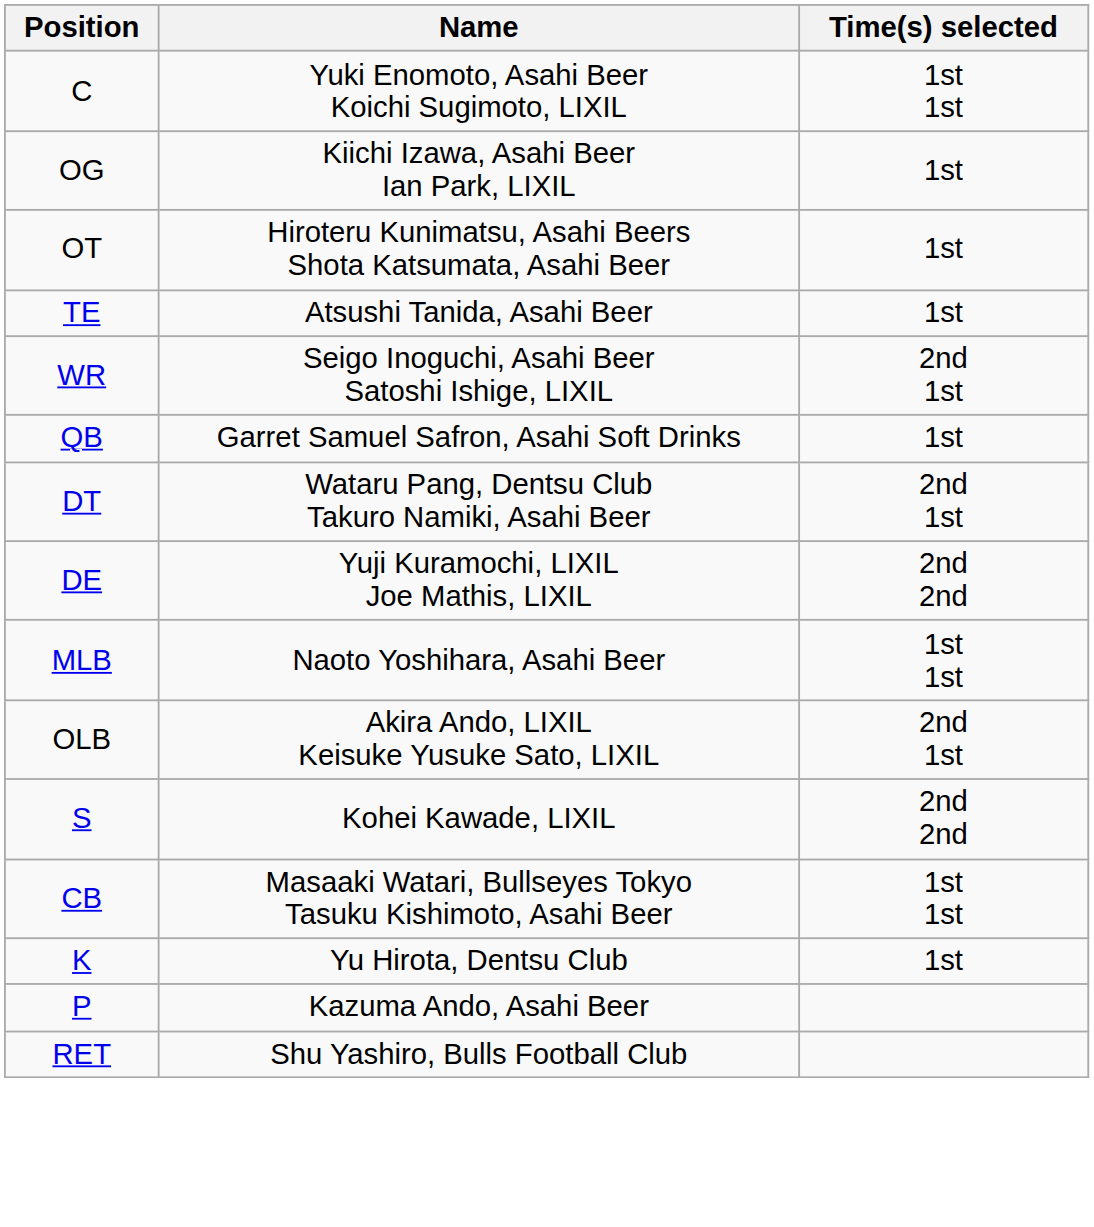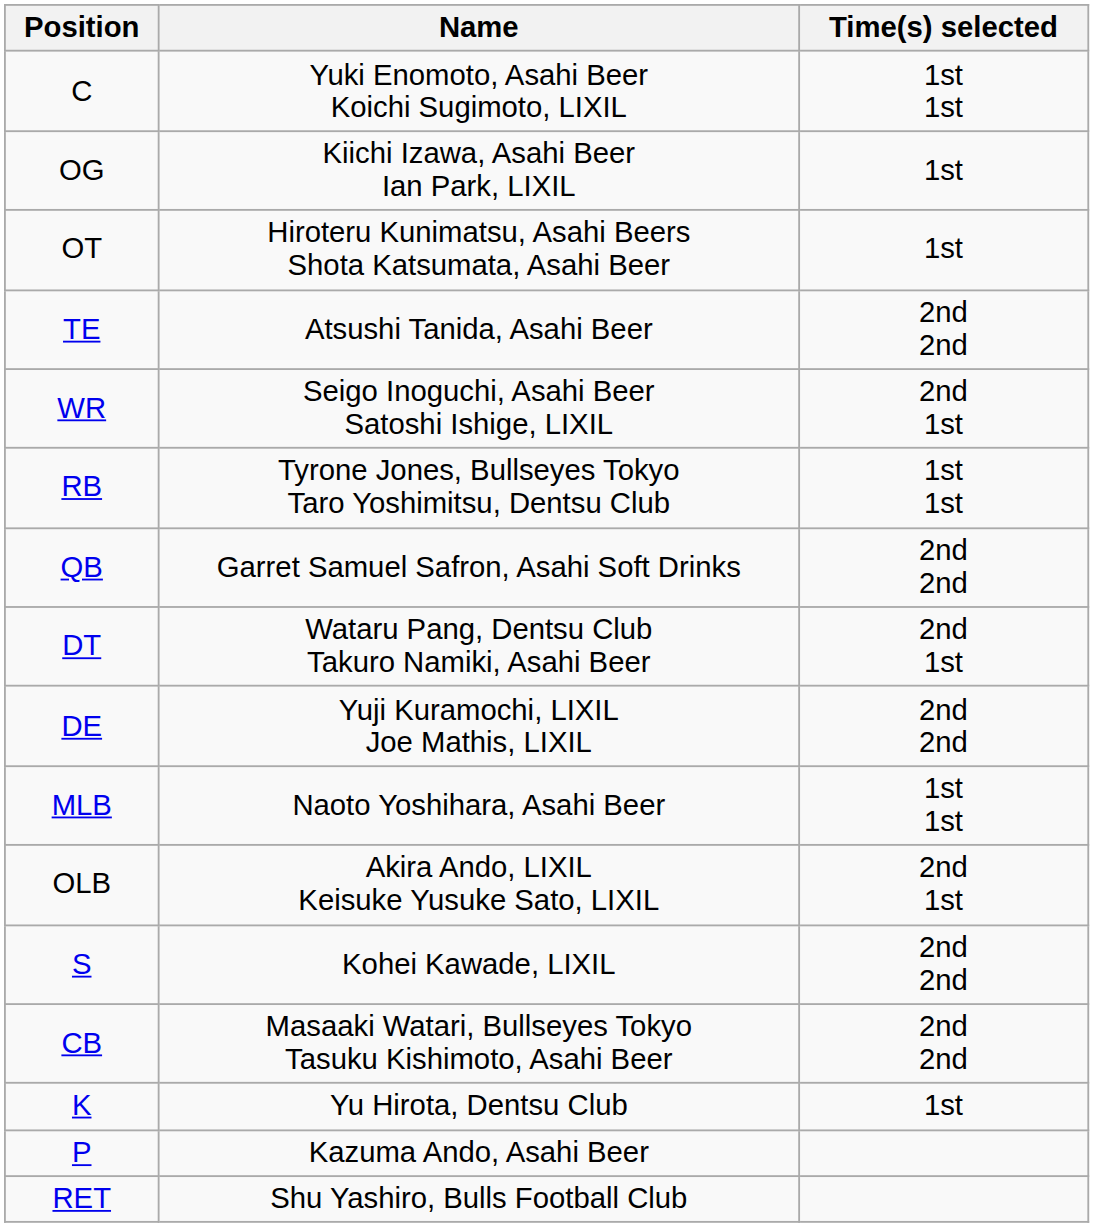 <table class="wikitable" style="text-align:Center;width:95%;">
 <tr>
 <th>Position</th>
 <th>Name</th>
 <th>Time(s) selected</th>
 </tr>
 <tr>
 <td>C</td>
 <td>Yuki Enomoto, Asahi Beer<br>Koichi Sugimoto, LIXIL</td>
 <td>1st<br>1st</td>
 </tr>
 <tr>
 <td>OG</td>
 <td>Kiichi Izawa, Asahi Beer<br>Ian Park, LIXIL</td>
 <td>1st</td>
 </tr>
 <tr>
 <td>OT</td>
 <td>Hiroteru Kunimatsu, Asahi Beers<br>Shota Katsumata, Asahi Beer</td>
 <td>1st</td>
 </tr>
 <tr>
 <td><a href='#'>TE</a></td>
 <td>Atsushi Tanida, Asahi Beer</td>
-<td>1st</td>
+<td>2nd<br>2nd</td>
 </tr>
 <tr>
 <td><a href='#'>WR</a></td>
 <td>Seigo Inoguchi, Asahi Beer<br>Satoshi Ishige, LIXIL</td>
 <td>2nd<br>1st</td>
 </tr>
 <tr>
+<td><a href='#'>RB</a></td>
+<td>Tyrone Jones, Bullseyes Tokyo<br>Taro Yoshimitsu, Dentsu Club</td>
+<td>1st<br>1st</td>
+</tr>
+<tr>
 <td><a href='#'>QB</a></td>
 <td>Garret Samuel Safron, Asahi Soft Drinks</td>
-<td>1st</td>
+<td>2nd<br>2nd</td>
 </tr>
 <tr>
 <td><a href='#'>DT</a></td>
 <td>Wataru Pang, Dentsu Club<br>Takuro Namiki, Asahi Beer</td>
 <td>2nd<br>1st</td>
 </tr>
 <tr>
 <td><a href='#'>DE</a></td>
 <td>Yuji Kuramochi, LIXIL<br>Joe Mathis, LIXIL</td>
 <td>2nd<br>2nd</td>
 </tr>
 <tr>
 <td><a href='#'>MLB</a></td>
 <td>Naoto Yoshihara, Asahi Beer</td>
 <td>1st<br>1st</td>
 </tr>
 <tr>
 <td>OLB</td>
 <td>Akira Ando, LIXIL<br>Keisuke Yusuke Sato, LIXIL</td>
 <td>2nd<br>1st</td>
 </tr>
 <tr>
 <td><a href='#'>S</a></td>
 <td>Kohei Kawade, LIXIL</td>
 <td>2nd<br>2nd</td>
 </tr>
 <tr>
 <td><a href='#'>CB</a></td>
 <td>Masaaki Watari, Bullseyes Tokyo<br>Tasuku Kishimoto, Asahi Beer</td>
-<td>1st<br>1st</td>
+<td>2nd<br>2nd</td>
 </tr>
 <tr>
 <td><a href='#'>K</a></td>
 <td>Yu Hirota, Dentsu Club</td>
 <td>1st</td>
 </tr>
 <tr>
 <td><a href='#'>P</a></td>
 <td>Kazuma Ando, Asahi Beer</td>
 <td></td>
 </tr>
 <tr>
 <td><a href='#'>RET</a></td>
 <td>Shu Yashiro, Bulls Football Club</td>
 <td></td>
 </tr>
 </table>
